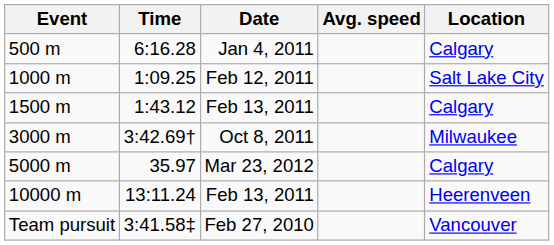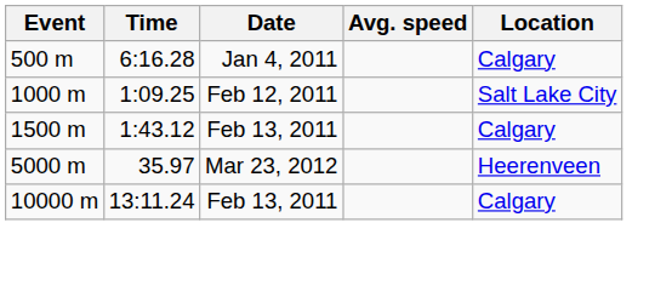 <table class="wikitable" |hi>
 <tr>
 <th>Event</th>
 <th>Time</th>
 <th>Date</th>
 <th>Avg. speed</th>
 <th>Location</th>
 </tr>
 <tr>
 <td>500 m</td>
 <td align=right>6:16.28</td>
 <td align=right>Jan 4, 2011</td>
 <td align=center></td>
 <td><a href='#'>Calgary</a></td>
 </tr>
 <tr>
 <td>1000 m</td>
 <td align=right>1:09.25</td>
 <td align=right>Feb 12, 2011</td>
 <td align=center></td>
 <td><a href='#'>Salt Lake City</a></td>
 </tr>
 <tr>
 <td>1500 m</td>
 <td align=right>1:43.12</td>
 <td align=right>Feb 13, 2011</td>
 <td align=center></td>
 <td><a href='#'>Calgary</a></td>
 </tr>
 <tr>
-<td>3000 m</td>
-<td align=right>3:42.69†</td>
-<td align=right>Oct 8, 2011</td>
-<td align=center></td>
-<td><a href='#'>Milwaukee</a></td>
-</tr>
-<tr>
 <td>5000 m</td>
 <td align=right>35.97</td>
 <td align=right>Mar 23, 2012</td>
 <td align=center></td>
-<td><a href='#'>Calgary</a></td>
+<td><a href='#'>Heerenveen</a></td>
 </tr>
 <tr>
 <td>10000 m</td>
 <td align=right>13:11.24</td>
 <td align=right>Feb 13, 2011</td>
 <td align=center></td>
-<td><a href='#'>Heerenveen</a></td>
-</tr>
-<tr>
-<td>Team pursuit</td>
-<td align=right>3:41.58‡</td>
-<td align=right>Feb 27, 2010</td>
-<td align=center></td>
-<td><a href='#'>Vancouver</a></td>
+<td><a href='#'>Calgary</a></td>
 </tr>
 </table>
